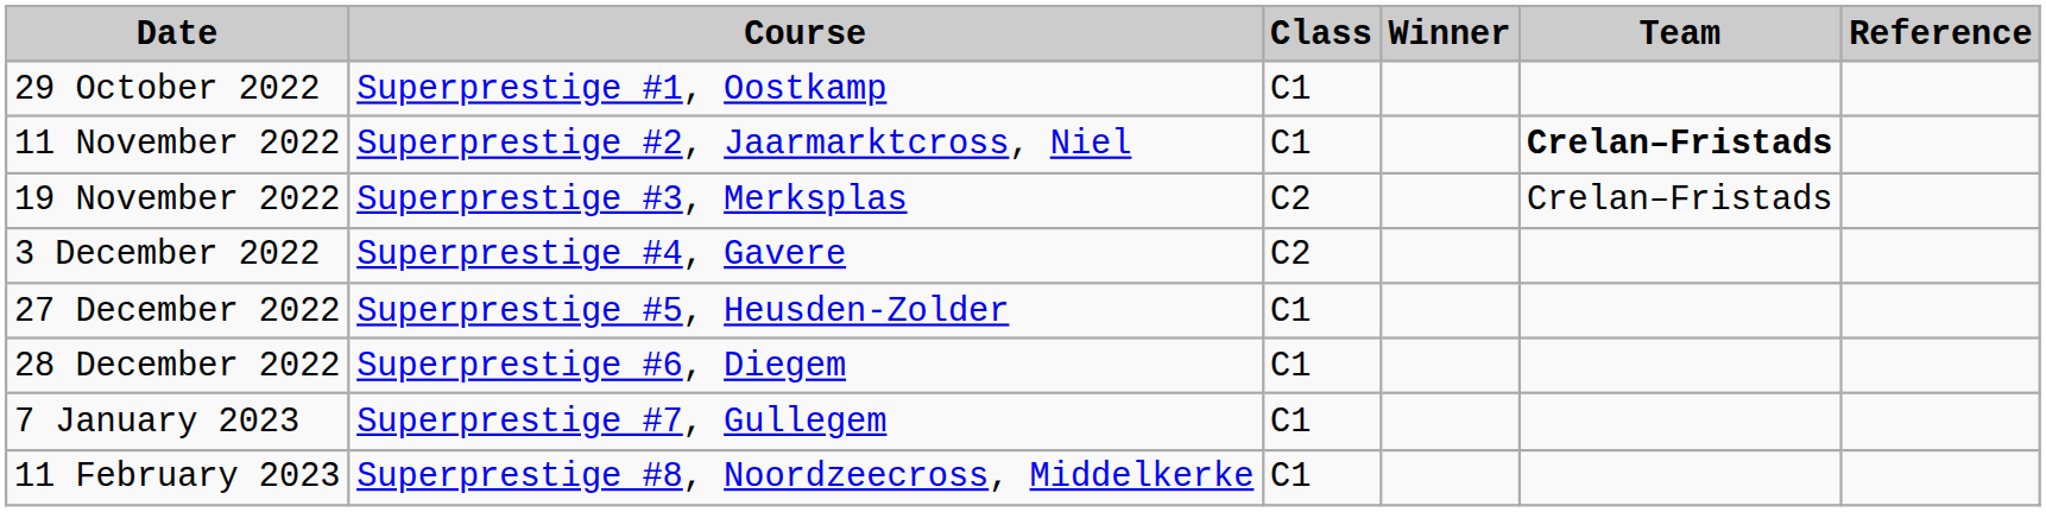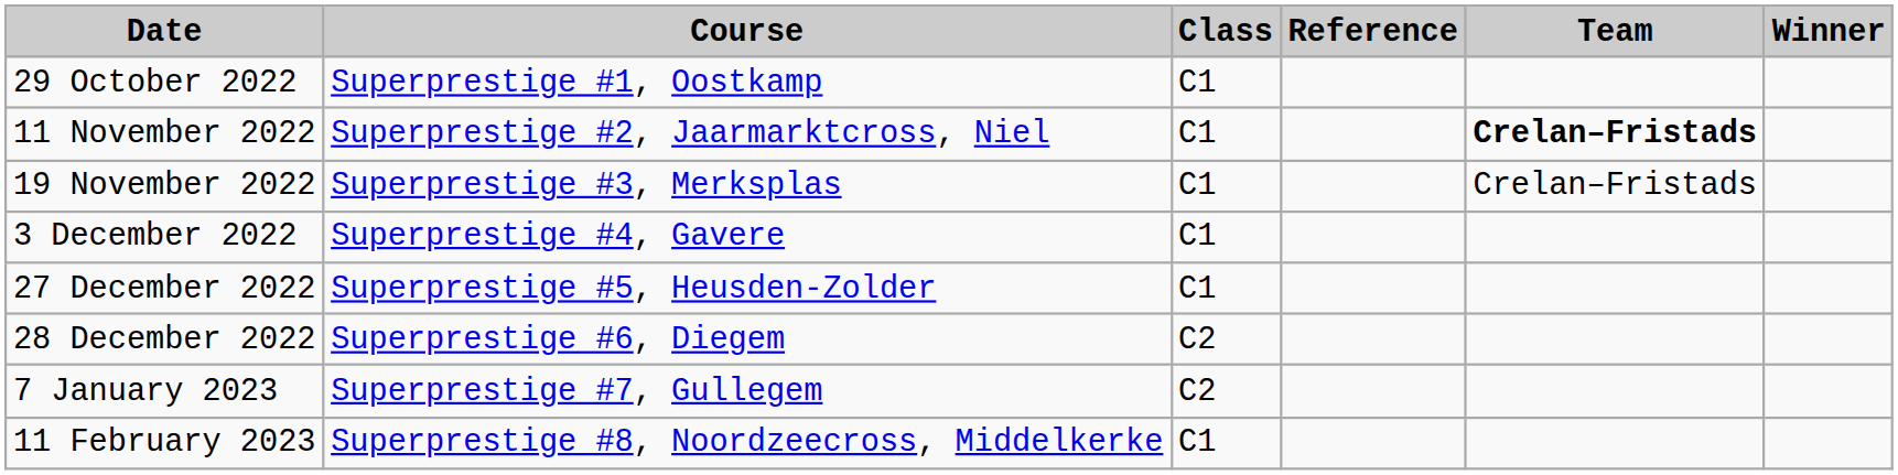 <table class="wikitable sortable alternance ">
 <tr>
 <th scope="col" style="background-color:#CCCCCC;">Date</th>
 <th scope="col" style="background-color:#CCCCCC;">Course</th>
 <th scope="col" style="background-color:#CCCCCC;">Class</th>
+<th scope="col" style="background-color:#CCCCCC;">Reference</th>
+<th scope="col" style="background-color:#CCCCCC;">Team</th>
 <th scope="col" style="background-color:#CCCCCC;">Winner</th>
-<th scope="col" style="background-color:#CCCCCC;">Team</th>
-<th scope="col" style="background-color:#CCCCCC;">Reference</th>
 </tr>
 <tr>
 <td>29 October 2022</td>
 <td> <a href='#'>Superprestige #1</a>, <a href='#'>Oostkamp</a></td>
 <td>C1</td>
 <td></td>
 <td></td>
 <td></td>
 </tr>
 <tr>
 <td>11 November 2022</td>
 <td> <a href='#'>Superprestige #2</a>, <a href='#'>Jaarmarktcross</a>, <a href='#'>Niel</a></td>
 <td>C1</td>
 <td></td>
 <td><strong>Crelan–Fristads</strong></td>
 <td></td>
 </tr>
 <tr>
 <td>19 November 2022</td>
 <td> <a href='#'>Superprestige #3</a>, <a href='#'>Merksplas</a></td>
-<td>C2</td>
+<td>C1</td>
 <td></td>
 <td>Crelan–Fristads</td>
 <td></td>
 </tr>
 <tr>
 <td>3 December 2022</td>
 <td> <a href='#'>Superprestige #4</a>, <a href='#'>Gavere</a></td>
-<td>C2</td>
+<td>C1</td>
 <td></td>
 <td></td>
 <td></td>
 </tr>
 <tr>
 <td>27 December 2022</td>
 <td> <a href='#'>Superprestige #5</a>, <a href='#'>Heusden-Zolder</a></td>
 <td>C1</td>
 <td></td>
 <td></td>
 <td></td>
 </tr>
 <tr>
 <td>28 December 2022</td>
 <td> <a href='#'>Superprestige #6</a>, <a href='#'>Diegem</a></td>
-<td>C1</td>
+<td>C2</td>
 <td></td>
 <td></td>
 <td></td>
 </tr>
 <tr>
 <td>7 January 2023</td>
 <td> <a href='#'>Superprestige #7</a>, <a href='#'>Gullegem</a></td>
-<td>C1</td>
+<td>C2</td>
 <td></td>
 <td></td>
 <td></td>
 </tr>
 <tr>
 <td>11 February 2023</td>
 <td> <a href='#'>Superprestige #8</a>, <a href='#'>Noordzeecross</a>, <a href='#'>Middelkerke</a></td>
 <td>C1</td>
 <td></td>
 <td></td>
 <td></td>
 </tr>
 </table>
